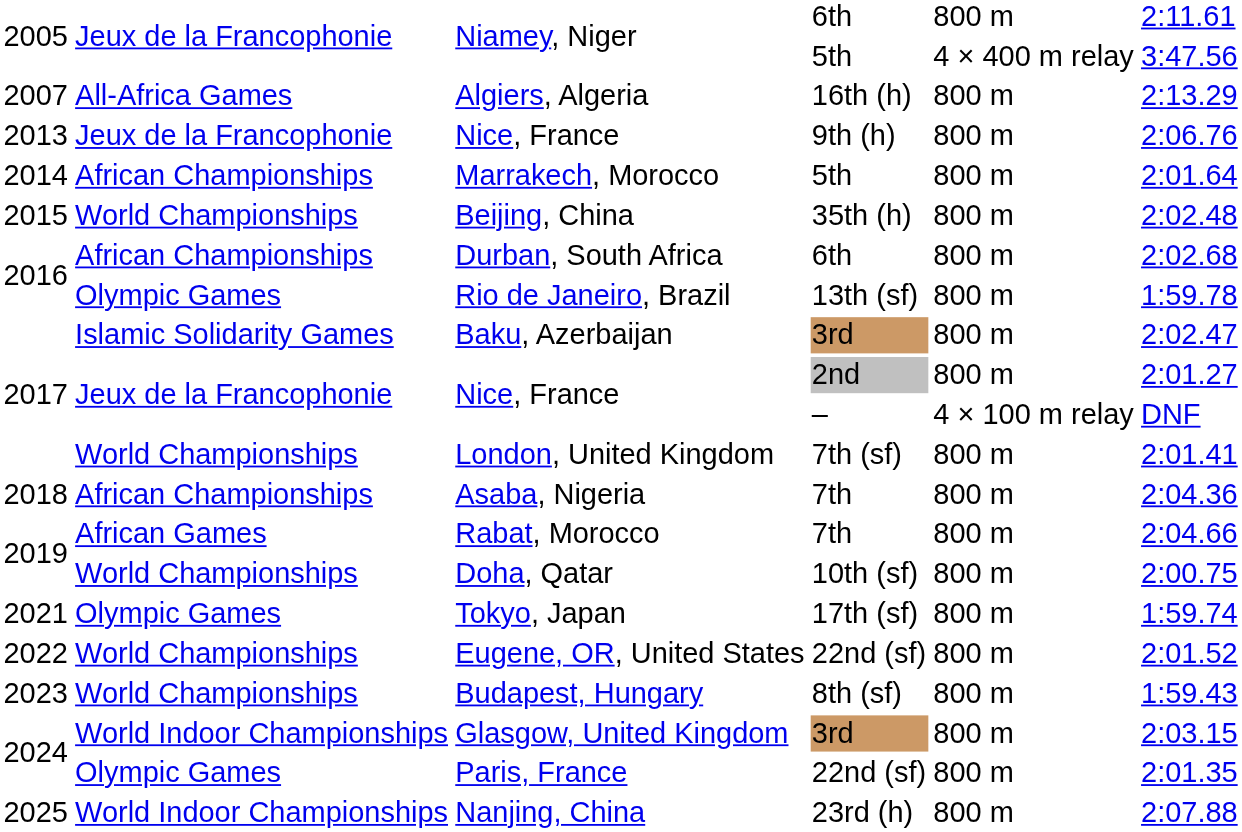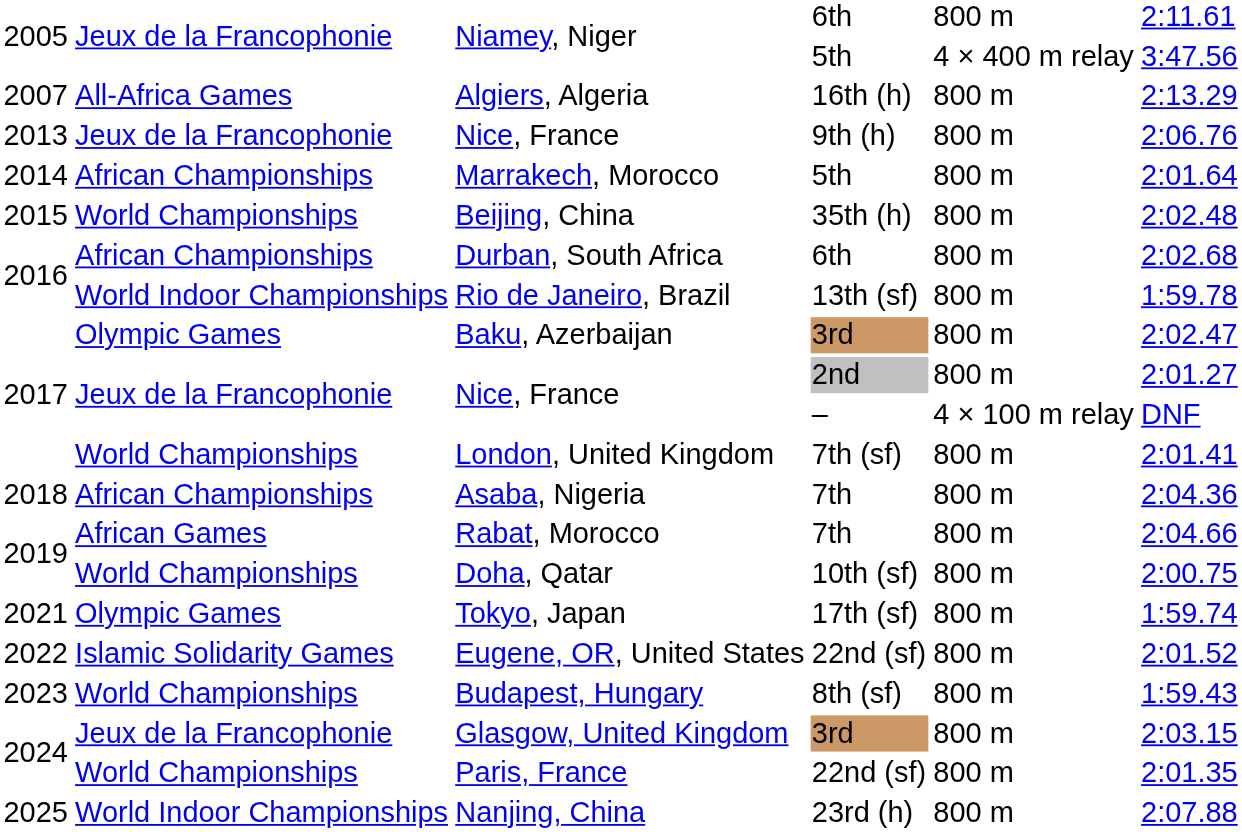 <table>
 <tr>
 <td rowspan=2>2005</td>
 <td rowspan=2><a href='#'>Jeux de la Francophonie</a></td>
 <td rowspan=2><a href='#'>Niamey</a>, Niger</td>
 <td>6th</td>
 <td>800 m</td>
 <td><a href='#'>2:11.61</a></td>
 </tr>
 <tr>
 <td>5th</td>
 <td>4 × 400 m relay</td>
 <td><a href='#'>3:47.56</a></td>
 </tr>
 <tr>
 <td>2007</td>
 <td><a href='#'>All-Africa Games</a></td>
 <td><a href='#'>Algiers</a>, Algeria</td>
 <td>16th (h)</td>
 <td>800 m</td>
 <td><a href='#'>2:13.29</a></td>
 </tr>
 <tr>
 <td>2013</td>
 <td><a href='#'>Jeux de la Francophonie</a></td>
 <td><a href='#'>Nice</a>, France</td>
 <td>9th (h)</td>
 <td>800 m</td>
 <td><a href='#'>2:06.76</a></td>
 </tr>
 <tr>
 <td>2014</td>
 <td><a href='#'>African Championships</a></td>
 <td><a href='#'>Marrakech</a>, Morocco</td>
 <td>5th</td>
 <td>800 m</td>
 <td><a href='#'>2:01.64</a></td>
 </tr>
 <tr>
 <td>2015</td>
 <td><a href='#'>World Championships</a></td>
 <td><a href='#'>Beijing</a>, China</td>
 <td>35th (h)</td>
 <td>800 m</td>
 <td><a href='#'>2:02.48</a></td>
 </tr>
 <tr>
 <td rowspan=2>2016</td>
 <td><a href='#'>African Championships</a></td>
 <td><a href='#'>Durban</a>, South Africa</td>
 <td>6th</td>
 <td>800 m</td>
 <td><a href='#'>2:02.68</a></td>
 </tr>
 <tr>
-<td><a href='#'>Olympic Games</a></td>
+<td><a href='#'>World Indoor Championships</a></td>
 <td><a href='#'>Rio de Janeiro</a>, Brazil</td>
 <td>13th (sf)</td>
 <td>800 m</td>
 <td><a href='#'>1:59.78</a></td>
 </tr>
 <tr>
 <td rowspan=4>2017</td>
-<td><a href='#'>Islamic Solidarity Games</a></td>
+<td><a href='#'>Olympic Games</a></td>
 <td><a href='#'>Baku</a>, Azerbaijan</td>
 <td bgcolor=cc9966>3rd</td>
 <td>800 m</td>
 <td><a href='#'>2:02.47</a></td>
 </tr>
 <tr>
 <td rowspan=2><a href='#'>Jeux de la Francophonie</a></td>
 <td rowspan=2><a href='#'>Nice</a>, France</td>
 <td bgcolor=silver>2nd</td>
 <td>800 m</td>
 <td><a href='#'>2:01.27</a></td>
 </tr>
 <tr>
 <td>–</td>
 <td>4 × 100 m relay</td>
 <td><a href='#'>DNF</a></td>
 </tr>
 <tr>
 <td><a href='#'>World Championships</a></td>
 <td><a href='#'>London</a>, United Kingdom</td>
 <td>7th (sf)</td>
 <td>800 m</td>
 <td><a href='#'>2:01.41</a></td>
 </tr>
 <tr>
 <td>2018</td>
 <td><a href='#'>African Championships</a></td>
 <td><a href='#'>Asaba</a>, Nigeria</td>
 <td>7th</td>
 <td>800 m</td>
 <td><a href='#'>2:04.36</a></td>
 </tr>
 <tr>
 <td rowspan=2>2019</td>
 <td><a href='#'>African Games</a></td>
 <td><a href='#'>Rabat</a>, Morocco</td>
 <td>7th</td>
 <td>800 m</td>
 <td><a href='#'>2:04.66</a></td>
 </tr>
 <tr>
 <td><a href='#'>World Championships</a></td>
 <td><a href='#'>Doha</a>, Qatar</td>
 <td>10th (sf)</td>
 <td>800 m</td>
 <td><a href='#'>2:00.75</a></td>
 </tr>
 <tr>
 <td>2021</td>
 <td><a href='#'>Olympic Games</a></td>
 <td><a href='#'>Tokyo</a>, Japan</td>
 <td>17th (sf)</td>
 <td>800 m</td>
 <td><a href='#'>1:59.74</a></td>
 </tr>
 <tr>
 <td>2022</td>
-<td><a href='#'>World Championships</a></td>
+<td><a href='#'>Islamic Solidarity Games</a></td>
 <td><a href='#'>Eugene, OR</a>, United States</td>
 <td>22nd (sf)</td>
 <td>800 m</td>
 <td><a href='#'>2:01.52</a></td>
 </tr>
 <tr>
 <td>2023</td>
 <td><a href='#'>World Championships</a></td>
 <td><a href='#'>Budapest, Hungary</a></td>
 <td>8th (sf)</td>
 <td>800 m</td>
 <td><a href='#'>1:59.43</a></td>
 </tr>
 <tr>
 <td rowspan=2>2024</td>
-<td><a href='#'>World Indoor Championships</a></td>
+<td><a href='#'>Jeux de la Francophonie</a></td>
 <td><a href='#'>Glasgow, United Kingdom</a></td>
 <td bgcolor=cc9966>3rd</td>
 <td>800 m</td>
 <td><a href='#'>2:03.15</a></td>
 </tr>
 <tr>
-<td><a href='#'>Olympic Games</a></td>
+<td><a href='#'>World Championships</a></td>
 <td><a href='#'>Paris, France</a></td>
 <td>22nd (sf)</td>
 <td>800 m</td>
 <td><a href='#'>2:01.35</a></td>
 </tr>
 <tr>
 <td>2025</td>
 <td><a href='#'>World Indoor Championships</a></td>
 <td><a href='#'>Nanjing, China</a></td>
 <td>23rd (h)</td>
 <td>800 m</td>
 <td><a href='#'>2:07.88</a></td>
 </tr>
 </table>
